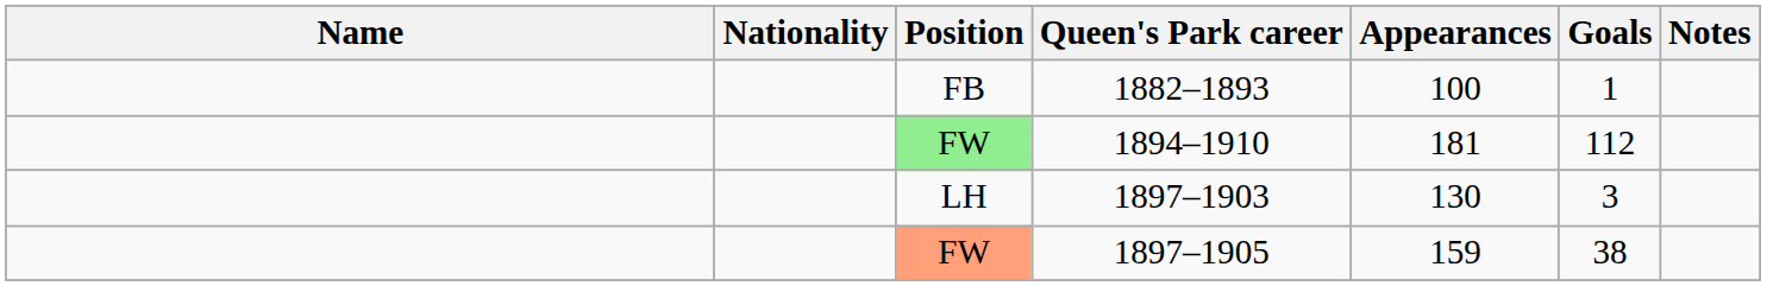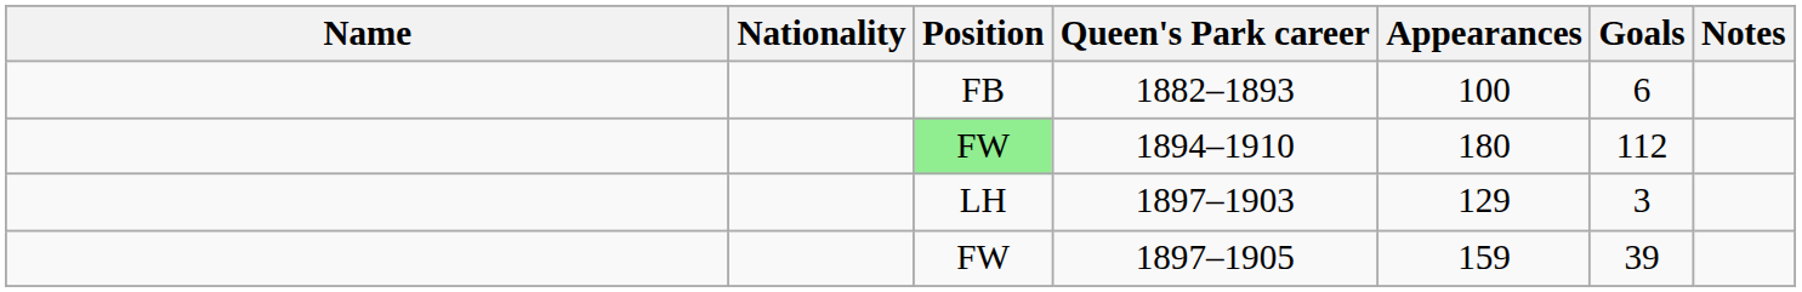 <table class="wikitable sortable" style="text-align: center;">
 <tr>
 <th style="width:20em">Name</th>
 <th>Nationality</th>
 <th>Position</th>
 <th>Queen's Park career</th>
 <th>Appearances</th>
 <th>Goals</th>
 <th>Notes</th>
 </tr>
 <tr>
 <td style="text-align:left;"><strong></strong></td>
 <td style="text-align:left;"></td>
 <td>FB</td>
 <td>1882–1893</td>
 <td>100</td>
-<td>1</td>
+<td>6</td>
 <td></td>
 </tr>
 <tr>
 <td style="text-align:left;"><strong></strong></td>
 <td style="text-align:left;"></td>
 <td style="background: lightgreen;">FW</td>
 <td>1894–1910</td>
-<td>181</td>
+<td>180</td>
 <td>112</td>
 <td></td>
 </tr>
 <tr>
 <td style="text-align:left;"></td>
 <td style="text-align:left;"></td>
 <td>LH</td>
 <td>1897–1903</td>
-<td>130</td>
+<td>129</td>
 <td>3</td>
 <td></td>
 </tr>
 <tr>
 <td style="text-align:left;"><strong></strong></td>
 <td style="text-align:left;"></td>
-<td style="background: lightsalmon;">FW</td>
+<td>FW</td>
 <td>1897–1905</td>
 <td>159</td>
-<td>38</td>
+<td>39</td>
 <td></td>
 </tr>
 </table>
